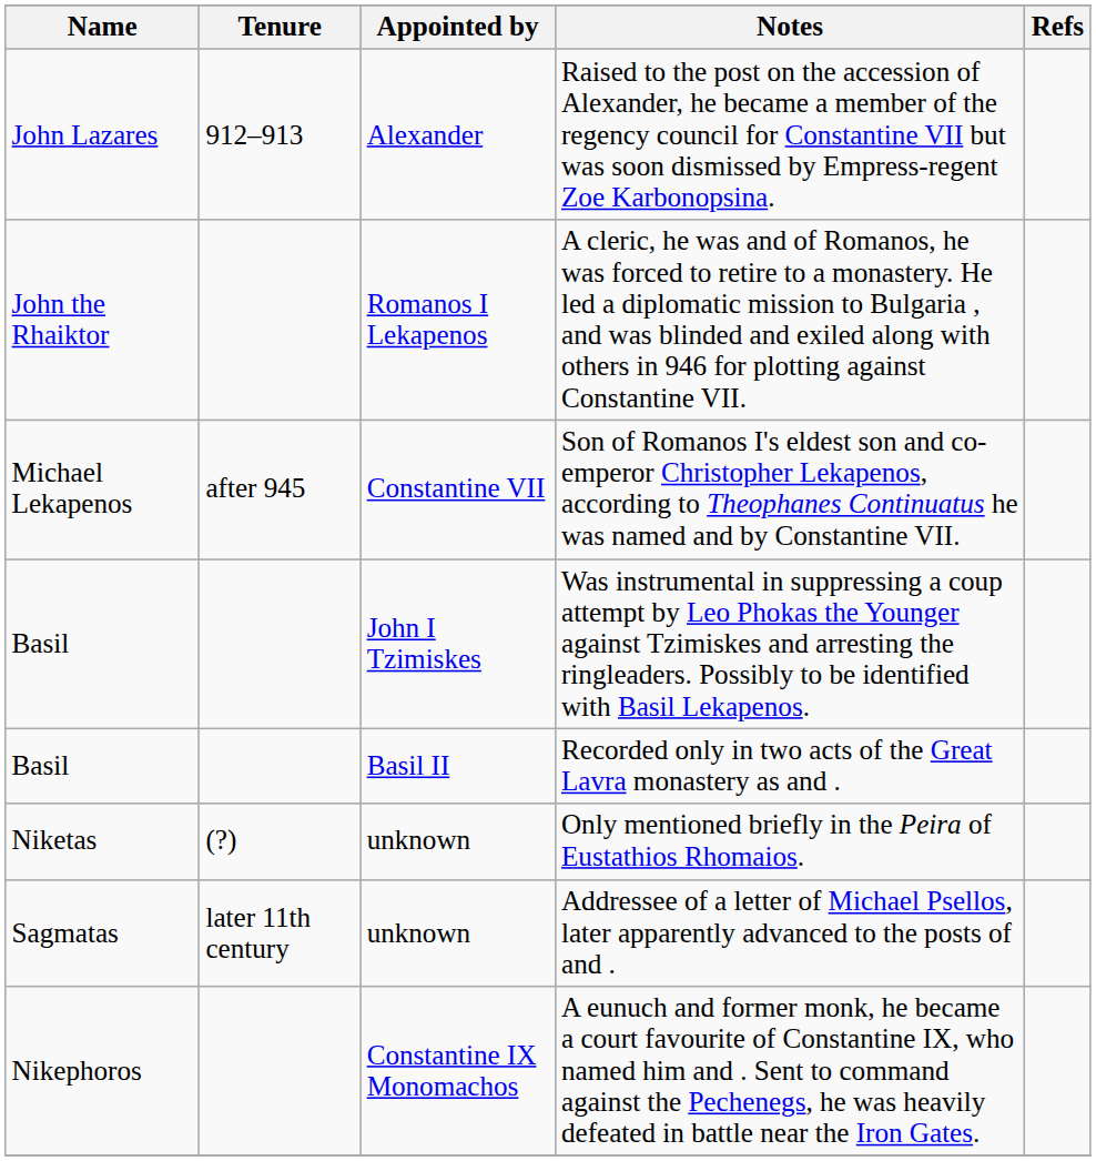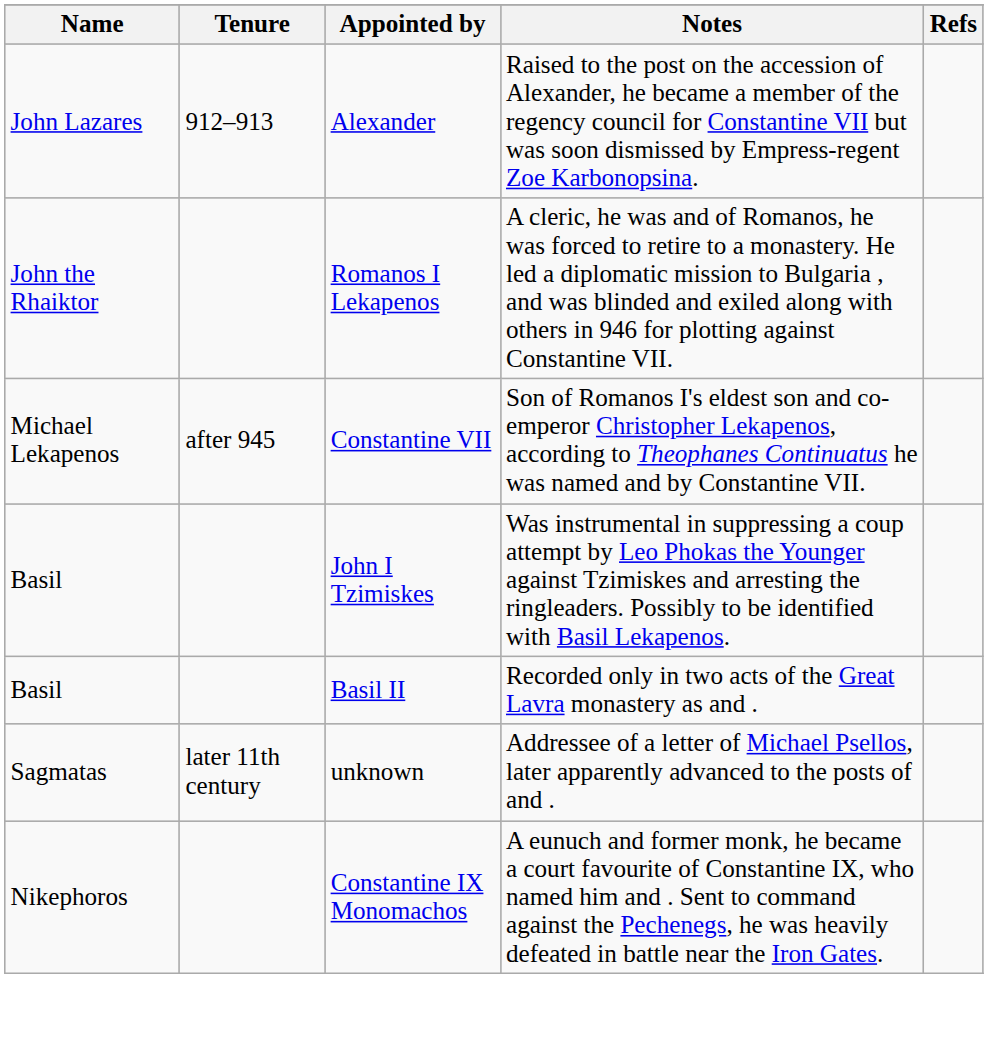 <table class="wikitable"  width="100%">
 <tr bgcolor="#FFDEAD">
 </tr>
 <tr>
 <th width="18%">Name</th>
 <th width="15%">Tenure</th>
 <th width="18%">Appointed by</th>
 <th width="44%">Notes</th>
 <th width="5%">Refs</th>
 </tr>
 <tr>
 <td><a href='#'>John Lazares</a></td>
 <td>912–913</td>
 <td><a href='#'>Alexander</a></td>
 <td>Raised to the post on the accession of Alexander, he became a member of the regency council for <a href='#'>Constantine VII</a> but was soon dismissed by Empress-regent <a href='#'>Zoe Karbonopsina</a>.</td>
 <td></td>
 </tr>
 <tr>
 <td><a href='#'>John the Rhaiktor</a></td>
 <td></td>
 <td><a href='#'>Romanos I Lekapenos</a></td>
 <td>A cleric, he was  and  of Romanos, he was forced to retire to a monastery. He led a diplomatic mission to Bulgaria , and was blinded and exiled along with others in 946 for plotting against Constantine VII.</td>
 <td></td>
 </tr>
 <tr>
 <td>Michael Lekapenos</td>
 <td>after 945</td>
 <td><a href='#'>Constantine VII</a></td>
 <td>Son of Romanos I's eldest son and co-emperor <a href='#'>Christopher Lekapenos</a>, according to <em><a href='#'>Theophanes Continuatus</a></em> he was named  and  by Constantine VII.</td>
 <td></td>
 </tr>
 <tr>
 <td>Basil</td>
 <td></td>
 <td><a href='#'>John I Tzimiskes</a></td>
 <td>Was instrumental in suppressing a coup attempt by <a href='#'>Leo Phokas the Younger</a> against Tzimiskes and arresting the ringleaders. Possibly to be identified with <a href='#'>Basil Lekapenos</a>.</td>
 <td></td>
 </tr>
 <tr>
 <td>Basil</td>
 <td></td>
 <td><a href='#'>Basil II</a></td>
 <td>Recorded only in two acts of the <a href='#'>Great Lavra</a> monastery as  and .</td>
 <td></td>
 </tr>
 <tr>
-<td>Niketas</td>
-<td> (?)</td>
-<td>unknown</td>
-<td>Only mentioned briefly in the <em>Peira</em> of <a href='#'>Eustathios Rhomaios</a>.</td>
-<td></td>
-</tr>
-<tr>
 <td>Sagmatas</td>
 <td>later 11th century</td>
 <td>unknown</td>
 <td>Addressee of a letter of <a href='#'>Michael Psellos</a>, later apparently advanced to the posts of  and .</td>
 <td></td>
 </tr>
 <tr>
 <td>Nikephoros</td>
 <td></td>
 <td><a href='#'>Constantine IX Monomachos</a></td>
 <td>A eunuch and former monk, he became a court favourite of Constantine IX, who named him  and . Sent to command against the <a href='#'>Pechenegs</a>, he was heavily defeated in battle near the <a href='#'>Iron Gates</a>.</td>
 <td></td>
 </tr>
 <tr>
 </tr>
 </table>
